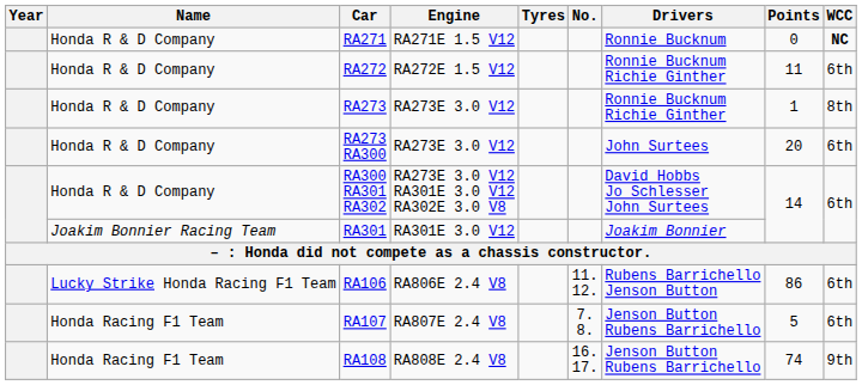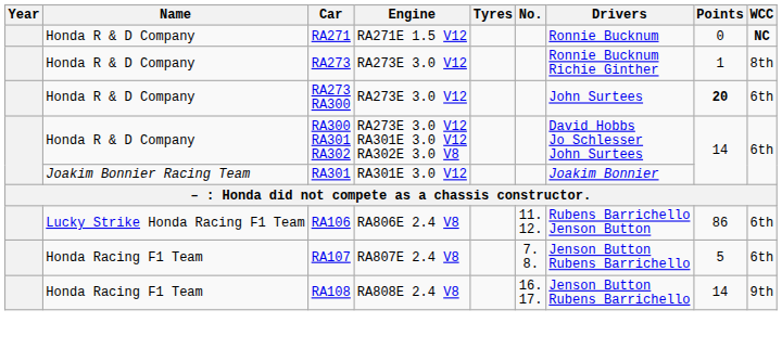 <table class="wikitable" style="text-align:center; font-size:85%">
 <tr>
 <th>Year</th>
 <th>Name</th>
 <th>Car</th>
 <th>Engine</th>
 <th>Tyres</th>
 <th>No.</th>
 <th>Drivers</th>
 <th>Points</th>
 <th>WCC</th>
 </tr>
 <tr>
 <th></th>
 <td align="left"> Honda R & D Company</td>
 <td align="left"><a href='#'>RA271</a></td>
 <td align="left">RA271E 1.5 <a href='#'>V12</a></td>
 <td></td>
 <td></td>
 <td align="left"> <a href='#'>Ronnie Bucknum</a></td>
 <td>0</td>
 <td><strong>NC</strong></td>
 </tr>
 <tr>
 <th></th>
 <td align="left"> Honda R & D Company</td>
-<td align="left"><a href='#'>RA272</a></td>
-<td align="left">RA272E 1.5 <a href='#'>V12</a></td>
-<td></td>
-<td></td>
-<td align="left"> <a href='#'>Ronnie Bucknum</a><br> <a href='#'>Richie Ginther</a></td>
-<td>11</td>
-<td>6th</td>
-</tr>
-<tr>
-<th></th>
-<td align="left"> Honda R & D Company</td>
 <td align="left"><a href='#'>RA273</a></td>
 <td align="left">RA273E 3.0 <a href='#'>V12</a></td>
 <td></td>
 <td></td>
 <td align="left"> <a href='#'>Ronnie Bucknum</a><br> <a href='#'>Richie Ginther</a></td>
 <td>1</td>
 <td>8th</td>
 </tr>
 <tr>
 <th></th>
 <td align="left"> Honda R & D Company</td>
 <td align="left"><a href='#'>RA273</a><br><a href='#'>RA300</a></td>
 <td align="left">RA273E 3.0 <a href='#'>V12</a></td>
 <td></td>
 <td></td>
 <td align="left"> <a href='#'>John Surtees</a></td>
-<td>20</td>
+<td><strong>20</strong></td>
 <td>6th</td>
 </tr>
 <tr>
 <th rowspan="2"></th>
 <td align="left"> Honda R & D Company</td>
 <td align="left"><a href='#'>RA300</a><br><a href='#'>RA301</a><br><a href='#'>RA302</a></td>
 <td align="left">RA273E 3.0 <a href='#'>V12</a><br>RA301E 3.0 <a href='#'>V12</a><br>RA302E 3.0 <a href='#'>V8</a></td>
 <td><br></td>
 <td></td>
 <td align="left"> <a href='#'>David Hobbs</a><br> <a href='#'>Jo Schlesser</a><br> <a href='#'>John Surtees</a></td>
 <td rowspan="2">14</td>
 <td rowspan="2">6th</td>
 </tr>
 <tr>
 <td align="left"> <em>Joakim Bonnier Racing Team</em></td>
 <td align="left"><a href='#'>RA301</a></td>
 <td align="left">RA301E 3.0 <a href='#'>V12</a></td>
 <td></td>
 <td></td>
 <td align="left"> <em><a href='#'>Joakim Bonnier</a></em></td>
 </tr>
 <tr>
 <th colspan="9"> – : Honda did not compete as a chassis constructor.</th>
 </tr>
 <tr>
 <th></th>
 <td align="left"> <a href='#'>Lucky Strike</a> Honda Racing F1 Team</td>
 <td align="left"><a href='#'>RA106</a></td>
 <td align="left">RA806E 2.4 <a href='#'>V8</a></td>
 <td></td>
 <td>11.<br>12.</td>
 <td align="left"> <a href='#'>Rubens Barrichello</a><br> <a href='#'>Jenson Button</a></td>
 <td>86</td>
 <td>6th</td>
 </tr>
 <tr>
 <th></th>
 <td align="left"> Honda Racing F1 Team</td>
 <td align="left"><a href='#'>RA107</a></td>
 <td align="left">RA807E 2.4 <a href='#'>V8</a></td>
 <td></td>
 <td>7.<br>8.</td>
 <td align="left"> <a href='#'>Jenson Button</a><br> <a href='#'>Rubens Barrichello</a></td>
 <td>5</td>
 <td>6th</td>
 </tr>
 <tr>
 <th></th>
 <td align="left"> Honda Racing F1 Team</td>
 <td align="left"><a href='#'>RA108</a></td>
 <td align="left">RA808E 2.4 <a href='#'>V8</a></td>
 <td></td>
 <td>16.<br>17.</td>
 <td align="left"> <a href='#'>Jenson Button</a><br> <a href='#'>Rubens Barrichello</a></td>
-<td>74</td>
+<td>14</td>
 <td>9th</td>
 </tr>
 </table>
